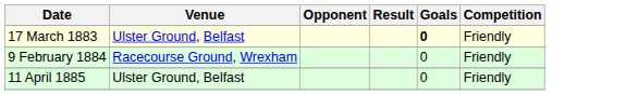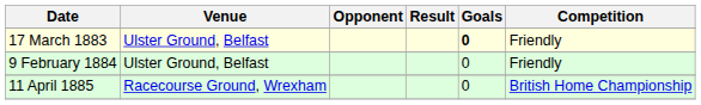 <table class="wikitable">
 <tr>
 <th>Date</th>
 <th>Venue</th>
 <th>Opponent</th>
 <th>Result</th>
 <th>Goals</th>
 <th>Competition</th>
 </tr>
 <tr>
 </tr>
 <tr bgcolor="#ffffdd">
 <td>17 March 1883</td>
 <td><a href='#'>Ulster Ground</a>, <a href='#'>Belfast</a></td>
 <td></td>
 <td></td>
 <td><strong>0</strong></td>
 <td>Friendly</td>
 </tr>
 <tr>
 </tr>
 <tr bgcolor="#ddffdd">
 <td>9 February 1884</td>
-<td><a href='#'>Racecourse Ground</a>, <a href='#'>Wrexham</a></td>
+<td>Ulster Ground,  Belfast</td>
 <td></td>
 <td></td>
 <td>0</td>
 <td>Friendly</td>
 </tr>
 <tr>
 </tr>
 <tr bgcolor="#ddffdd">
 <td>11 April 1885</td>
-<td>Ulster Ground,  Belfast</td>
+<td><a href='#'>Racecourse Ground</a>, <a href='#'>Wrexham</a></td>
 <td></td>
 <td></td>
 <td>0</td>
-<td>Friendly</td>
+<td><a href='#'>British Home Championship</a></td>
 </tr>
 <tr>
 </tr>
 </table>
